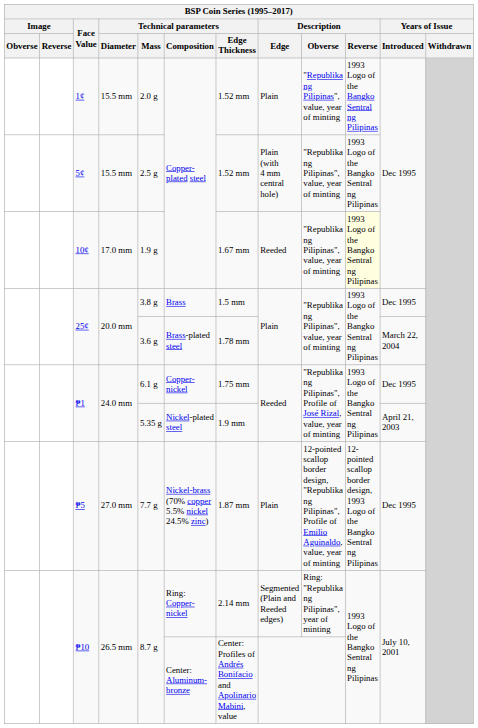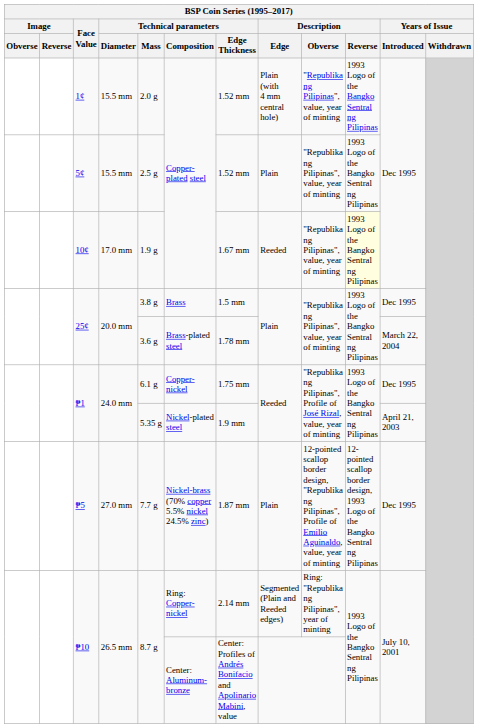 <table class="wikitable" style="font-size: 90%">
 <tr>
 <th colspan="12">BSP Coin Series (1995–2017)</th>
 </tr>
 <tr>
 <th colspan="2">Image</th>
 <th rowspan="2">Face Value</th>
 <th colspan="4">Technical parameters</th>
 <th colspan="3">Description</th>
 <th colspan="2">Years of Issue</th>
 </tr>
 <tr>
 <th>Obverse</th>
 <th>Reverse</th>
 <th>Diameter</th>
 <th>Mass</th>
 <th>Composition</th>
 <th>Edge Thickness</th>
 <th>Edge</th>
 <th>Obverse</th>
 <th>Reverse</th>
 <th>Introduced</th>
 <th>Withdrawn</th>
 </tr>
 <tr>
 <td style="text-align:center; background:#FFF;"></td>
 <td style="text-align:center; background:#fff;"></td>
 <td><a href='#'>1¢</a></td>
 <td>15.5 mm</td>
 <td>2.0 g</td>
 <td rowspan="3"><a href='#'>Copper-plated</a> <a href='#'>steel</a></td>
 <td>1.52 mm</td>
-<td>Plain</td>
+<td>Plain<br> (with 4 mm central hole)</td>
 <td>"<a href='#'>Republika ng Pilipinas</a>", value, year of minting</td>
 <td>1993 Logo of the <a href='#'>Bangko Sentral ng Pilipinas</a></td>
 <td rowspan="3">Dec 1995</td>
 <td rowspan="10" bgcolor=lightgrey></td>
 </tr>
 <tr>
 <td style="text-align:center; background:#fff;"></td>
 <td style="text-align:center; background:#fff;"></td>
 <td><a href='#'>5¢</a></td>
 <td>15.5 mm</td>
 <td>2.5 g</td>
 <td>1.52 mm</td>
-<td>Plain<br> (with 4 mm central hole)</td>
+<td>Plain</td>
 <td>"Republika ng Pilipinas", value, year of minting</td>
 <td>1993 Logo of the Bangko Sentral ng Pilipinas</td>
 </tr>
 <tr>
 <td style="text-align:center; background:#FFF;"></td>
 <td style="text-align:center; background:#fff;"></td>
 <td><a href='#'>10¢</a></td>
 <td>17.0 mm</td>
 <td>1.9 g</td>
 <td>1.67 mm</td>
 <td>Reeded</td>
 <td>"Republika ng Pilipinas", value, year of minting</td>
 <td style="background: lightyellow;">1993 Logo of the Bangko Sentral ng Pilipinas</td>
 </tr>
 <tr>
 <td rowspan=2 style="text-align:center; background:#fff;"></td>
 <td rowspan=2 style="text-align:center; background:#fff;"></td>
 <td rowspan="2"><a href='#'>25¢</a></td>
 <td rowspan="2">20.0 mm</td>
 <td>3.8 g</td>
 <td><a href='#'>Brass</a></td>
 <td>1.5 mm</td>
 <td rowspan="2">Plain</td>
 <td rowspan="2">"Republika ng Pilipinas", value, year of minting</td>
 <td rowspan="2">1993 Logo of the Bangko Sentral ng Pilipinas</td>
 <td>Dec 1995</td>
 </tr>
 <tr>
 <td>3.6 g</td>
 <td><a href='#'>Brass</a>-plated <a href='#'>steel</a></td>
 <td>1.78 mm</td>
 <td>March 22, 2004</td>
 </tr>
 <tr>
 <td rowspan="2" style="text-align:center; background:#FFF;"></td>
 <td rowspan="2" style="text-align:center; background:#FFF;"></td>
 <td rowspan="2"><a href='#'>₱1</a></td>
 <td rowspan="2">24.0 mm</td>
 <td>6.1 g</td>
 <td><a href='#'>Copper-nickel</a></td>
 <td>1.75 mm</td>
 <td rowspan="2">Reeded</td>
 <td rowspan="2">"Republika ng Pilipinas", Profile of <a href='#'>José Rizal</a>, value, year of minting</td>
 <td rowspan="2">1993 Logo of the Bangko Sentral ng Pilipinas</td>
 <td>Dec 1995</td>
 </tr>
 <tr>
 <td>5.35 g</td>
 <td><a href='#'>Nickel</a>-plated <a href='#'>steel</a></td>
 <td>1.9 mm</td>
 <td>April 21, 2003</td>
 </tr>
 <tr>
 <td style="text-align:center; background:#FFF;"></td>
 <td style="text-align:center; background:#FFF;"></td>
 <td><a href='#'>₱5</a></td>
 <td>27.0 mm</td>
 <td>7.7 g</td>
 <td><a href='#'>Nickel-brass</a> (70% <a href='#'>copper</a><br> 5.5% <a href='#'>nickel</a><br> 24.5% <a href='#'>zinc</a>)</td>
 <td>1.87 mm</td>
 <td>Plain<br></td>
 <td>12-pointed scallop border design, "Republika ng Pilipinas", Profile of <a href='#'>Emilio Aguinaldo</a>, value, year of minting</td>
 <td>12-pointed scallop border design, 1993 Logo of the Bangko Sentral ng Pilipinas</td>
 <td>Dec 1995</td>
 </tr>
 <tr>
 <td rowspan="2" style="text-align:center; background:#FFF;"></td>
 <td rowspan="2" style="text-align:center; background:#FFF;"></td>
 <td rowspan="2"><a href='#'>₱10</a></td>
 <td rowspan="2">26.5 mm</td>
 <td rowspan="2">8.7 g</td>
 <td>Ring: <a href='#'>Copper-nickel</a></td>
 <td>2.14 mm</td>
 <td>Segmented (Plain and Reeded edges)</td>
 <td>Ring: "Republika ng Pilipinas", year of minting</td>
 <td rowspan="2">1993 Logo of the Bangko Sentral ng Pilipinas</td>
 <td rowspan="2">July 10, 2001</td>
 </tr>
 <tr>
 <td>Center: <a href='#'>Aluminum-bronze</a></td>
 <td>Center: Profiles of <a href='#'>Andrés Bonifacio</a> and <a href='#'>Apolinario Mabini</a>, value</td>
 </tr>
 </table>
